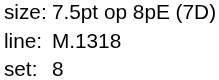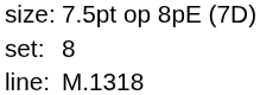 <table style="margin-left:40px;">
 <tr>
 <td>size:</td>
 <td>7.5pt op 8pE (7D)</td>
 </tr>
 <tr>
+<td>set:</td>
+<td>8</td>
+</tr>
+<tr>
 <td>line:</td>
 <td>M.1318</td>
 </tr>
-<tr>
-<td>set:</td>
-<td>8</td>
-</tr>
 </table>
